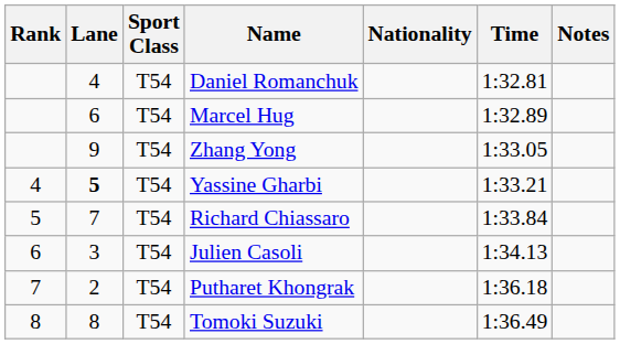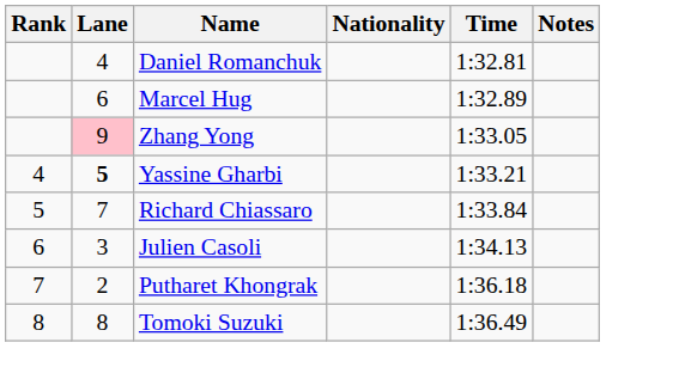 <table class="wikitable sortable" style="text-align:center">
 <tr>
 <th>Rank</th>
 <th>Lane</th>
-<th>Sport<br>Class</th>
 <th>Name</th>
 <th>Nationality</th>
 <th>Time</th>
 <th>Notes</th>
 </tr>
 <tr>
 <td></td>
 <td>4</td>
-<td>T54</td>
 <td align="left"><a href='#'>Daniel Romanchuk</a></td>
 <td align="left"></td>
 <td>1:32.81</td>
 <td></td>
 </tr>
 <tr>
 <td></td>
 <td>6</td>
-<td>T54</td>
 <td align="left"><a href='#'>Marcel Hug</a></td>
 <td align="left"></td>
 <td>1:32.89</td>
 <td></td>
 </tr>
 <tr>
 <td></td>
-<td>9</td>
-<td>T54</td>
+<td style="background: pink;">9</td>
 <td align="left"><a href='#'>Zhang Yong</a></td>
 <td align="left"></td>
 <td>1:33.05</td>
 <td></td>
 </tr>
 <tr>
 <td>4</td>
 <td><strong>5</strong></td>
-<td>T54</td>
 <td align="left"><a href='#'>Yassine Gharbi</a></td>
 <td align="left"></td>
 <td>1:33.21</td>
 <td></td>
 </tr>
 <tr>
 <td>5</td>
 <td>7</td>
-<td>T54</td>
 <td align="left"><a href='#'>Richard Chiassaro</a></td>
 <td align="left"></td>
 <td>1:33.84</td>
 <td></td>
 </tr>
 <tr>
 <td>6</td>
 <td>3</td>
-<td>T54</td>
 <td align="left"><a href='#'>Julien Casoli</a></td>
 <td align="left"></td>
 <td>1:34.13</td>
 <td></td>
 </tr>
 <tr>
 <td>7</td>
 <td>2</td>
-<td>T54</td>
 <td align="left"><a href='#'>Putharet Khongrak</a></td>
 <td align="left"></td>
 <td>1:36.18</td>
 <td></td>
 </tr>
 <tr>
 <td>8</td>
 <td>8</td>
-<td>T54</td>
 <td align="left"><a href='#'>Tomoki Suzuki</a></td>
 <td align="left"></td>
 <td>1:36.49</td>
 <td></td>
 </tr>
 </table>
